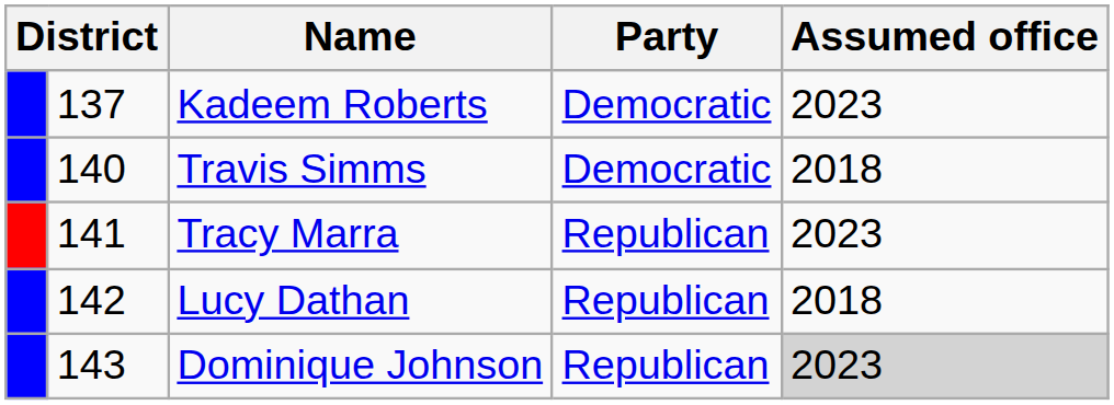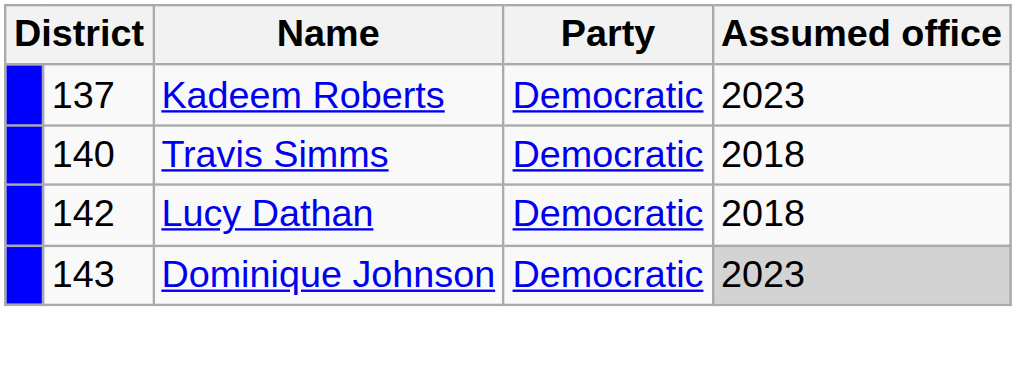 <table class="wikitable">
 <tr>
 <th colspan="2" style="text-align:center; vertical-align:bottom;"><strong>District</strong></th>
 <th style="text-align:center; vertical-align:bottom;"><strong>Name</strong></th>
 <th style="text-align:center; vertical-align:bottom;"><strong>Party</strong></th>
 <th style="text-align:center; vertical-align:bottom;"><strong>Assumed office</strong></th>
 </tr>
 <tr>
 <td style="background:blue;"> </td>
 <td>137</td>
 <td><a href='#'>Kadeem Roberts</a></td>
 <td><a href='#'>Democratic</a></td>
 <td>2023</td>
 </tr>
 <tr>
 <td style="background:blue;"> </td>
 <td>140</td>
 <td><a href='#'>Travis Simms</a></td>
 <td><a href='#'>Democratic</a></td>
 <td>2018</td>
 </tr>
 <tr>
-<td style="background:red;"> </td>
-<td>141</td>
-<td><a href='#'>Tracy Marra</a></td>
-<td><a href='#'>Republican</a></td>
-<td>2023</td>
-</tr>
-<tr>
 <td style="background:blue;"> </td>
 <td>142</td>
 <td><a href='#'>Lucy Dathan</a></td>
-<td><a href='#'>Republican</a></td>
+<td><a href='#'>Democratic</a></td>
 <td>2018</td>
 </tr>
 <tr>
 <td style="background:blue;"> </td>
 <td>143</td>
 <td><a href='#'>Dominique Johnson</a></td>
-<td><a href='#'>Republican</a></td>
+<td><a href='#'>Democratic</a></td>
 <td style="background: lightgrey;">2023</td>
 </tr>
 </table>
